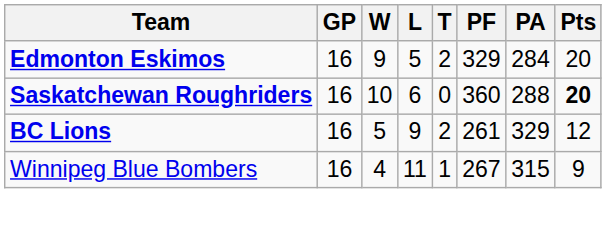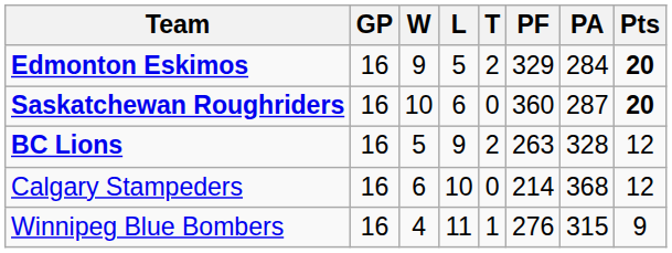 <table class="wikitable">
 <tr>
 <th>Team</th>
 <th>GP</th>
 <th>W</th>
 <th>L</th>
 <th>T</th>
 <th>PF</th>
 <th>PA</th>
 <th>Pts</th>
 </tr>
 <tr align="center">
 <td align="left"><strong><a href='#'>Edmonton Eskimos</a></strong></td>
 <td>16</td>
 <td>9</td>
 <td>5</td>
 <td>2</td>
 <td>329</td>
 <td>284</td>
-<td>20</td>
+<td><strong>20</strong></td>
 </tr>
 <tr align="center">
 <td align="left"><strong><a href='#'>Saskatchewan Roughriders</a></strong></td>
 <td>16</td>
 <td>10</td>
 <td>6</td>
 <td>0</td>
 <td>360</td>
-<td>288</td>
+<td>287</td>
 <td><strong>20</strong></td>
 </tr>
 <tr align="center">
 <td align="left"><strong><a href='#'>BC Lions</a></strong></td>
 <td>16</td>
 <td>5</td>
 <td>9</td>
 <td>2</td>
-<td>261</td>
-<td>329</td>
+<td>263</td>
+<td>328</td>
+<td>12</td>
+</tr>
+<tr align="center">
+<td align="left"><a href='#'>Calgary Stampeders</a></td>
+<td>16</td>
+<td>6</td>
+<td>10</td>
+<td>0</td>
+<td>214</td>
+<td>368</td>
 <td>12</td>
 </tr>
 <tr align="center">
 <td align="left"><a href='#'>Winnipeg Blue Bombers</a></td>
 <td>16</td>
 <td>4</td>
 <td>11</td>
 <td>1</td>
-<td>267</td>
+<td>276</td>
 <td>315</td>
 <td>9</td>
 </tr>
 </table>
